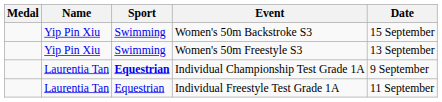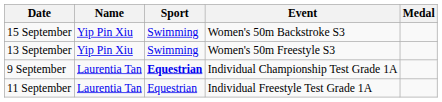 <table class="wikitable sortable">
 <tr>
-<th>Medal</th>
+<th>Date</th>
 <th>Name</th>
 <th>Sport</th>
 <th>Event</th>
-<th>Date</th>
+<th>Medal</th>
 </tr>
 <tr>
-<td></td>
+<td>15 September</td>
 <td><a href='#'>Yip Pin Xiu</a></td>
 <td><a href='#'>Swimming</a></td>
 <td>Women's 50m Backstroke S3</td>
-<td>15 September</td>
+<td></td>
 </tr>
 <tr>
-<td></td>
+<td>13 September</td>
 <td><a href='#'>Yip Pin Xiu</a></td>
 <td><a href='#'>Swimming</a></td>
 <td>Women's 50m Freestyle S3</td>
-<td>13 September</td>
+<td></td>
 </tr>
 <tr>
-<td></td>
+<td>9 September</td>
 <td><a href='#'>Laurentia Tan</a></td>
 <td><strong><a href='#'>Equestrian</a></strong></td>
 <td>Individual Championship Test Grade 1A</td>
-<td>9 September</td>
+<td></td>
 </tr>
 <tr>
-<td></td>
+<td>11 September</td>
 <td><a href='#'>Laurentia Tan</a></td>
 <td><a href='#'>Equestrian</a></td>
 <td>Individual Freestyle Test Grade 1A</td>
-<td>11 September</td>
+<td></td>
 </tr>
 </table>
